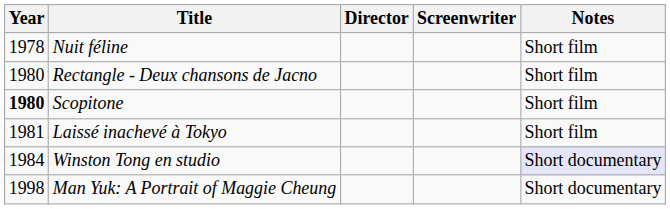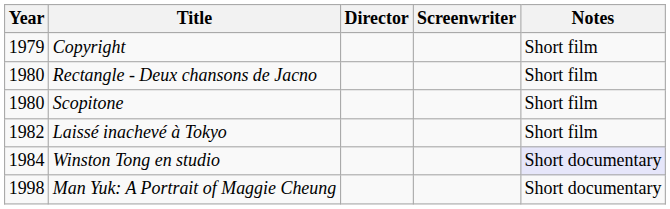 <table class="wikitable">
 <tr>
 <th>Year</th>
 <th>Title</th>
 <th>Director</th>
 <th>Screenwriter</th>
 <th>Notes</th>
 </tr>
 <tr>
-<td style="text-align:center;">1978</td>
-<td style="text-align:left;"><em>Nuit féline</em></td>
+<td style="text-align:center;">1979</td>
+<td style="text-align:left;"><em>Copyright</em></td>
 <td></td>
 <td></td>
 <td>Short film</td>
 </tr>
 <tr>
 <td style="text-align:center;">1980</td>
 <td style="text-align:left;"><em>Rectangle - Deux chansons de Jacno</em></td>
 <td></td>
 <td></td>
 <td>Short film</td>
 </tr>
 <tr>
-<td style="text-align:center;"><strong>1980</strong></td>
+<td style="text-align:center;">1980</td>
 <td style="text-align:left;"><em>Scopitone</em></td>
 <td></td>
 <td></td>
 <td>Short film</td>
 </tr>
 <tr>
-<td style="text-align:center;">1981</td>
+<td style="text-align:center;">1982</td>
 <td style="text-align:left;"><em>Laissé inachevé à Tokyo</em></td>
 <td></td>
 <td></td>
 <td>Short film</td>
 </tr>
 <tr>
 <td style="text-align:center;">1984</td>
 <td style="text-align:left;"><em>Winston Tong en studio</em></td>
 <td></td>
 <td></td>
 <td style="background: lavender;">Short documentary</td>
 </tr>
 <tr>
 <td style="text-align:center;">1998</td>
 <td style="text-align:left;"><em>Man Yuk: A Portrait of Maggie Cheung</em></td>
 <td></td>
 <td></td>
 <td>Short documentary</td>
 </tr>
 </table>
